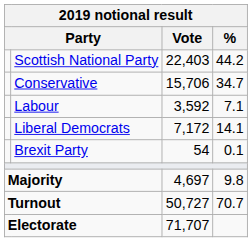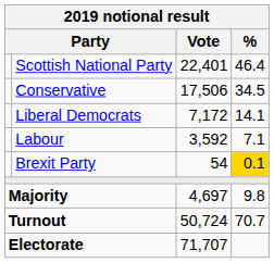 <table class="wikitable">
 <tr>
 <th colspan="4">2019 notional result  </th>
 </tr>
 <tr>
 <th bgcolor="#DDDDFF" width="130px" colspan="2">Party</th>
 <th bgcolor="#DDDDFF" width="50px">Vote</th>
 <th bgcolor="#DDDDFF" width="30px">%</th>
 </tr>
 <tr>
 <td></td>
 <td><a href='#'>Scottish National Party</a></td>
-<td align=right>22,403</td>
-<td align=right>44.2</td>
+<td align=right>22,401</td>
+<td align=right>46.4</td>
 </tr>
 <tr>
 <td></td>
 <td><a href='#'>Conservative</a></td>
-<td align=right>15,706</td>
-<td align=right>34.7</td>
+<td align=right>17,506</td>
+<td align=right>34.5</td>
+</tr>
+<tr>
+<td></td>
+<td><a href='#'>Liberal Democrats</a></td>
+<td align=right>7,172</td>
+<td align=right>14.1</td>
 </tr>
 <tr>
 <td></td>
 <td><a href='#'>Labour</a></td>
 <td align=right>3,592</td>
 <td align=right>7.1</td>
 </tr>
 <tr>
 <td></td>
-<td><a href='#'>Liberal Democrats</a></td>
-<td align=right>7,172</td>
-<td align=right>14.1</td>
-</tr>
-<tr>
-<td></td>
 <td><a href='#'>Brexit Party</a></td>
 <td align=right>54</td>
-<td align=right>0.1</td>
+<td align=right style="background: gold;">0.1</td>
 </tr>
 <tr>
 <td colspan="4" bgcolor="#EAECF0"></td>
 </tr>
 <tr>
 <td colspan="2"><strong>Majority</strong></td>
 <td align=right>4,697</td>
 <td align=right>9.8</td>
 </tr>
 <tr>
 <td colspan="2"><strong>Turnout</strong></td>
-<td align=right>50,727</td>
+<td align=right>50,724</td>
 <td align=right>70.7</td>
 </tr>
 <tr>
 <td colspan="2"><strong>Electorate</strong></td>
 <td align=right>71,707</td>
 </tr>
 </table>
